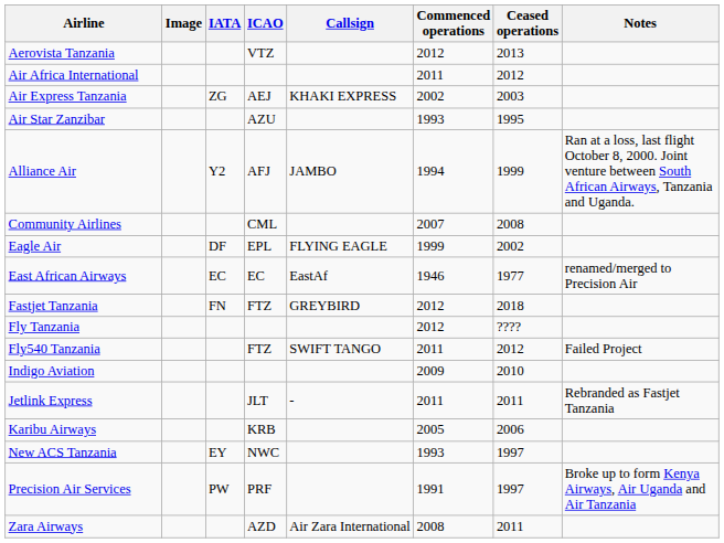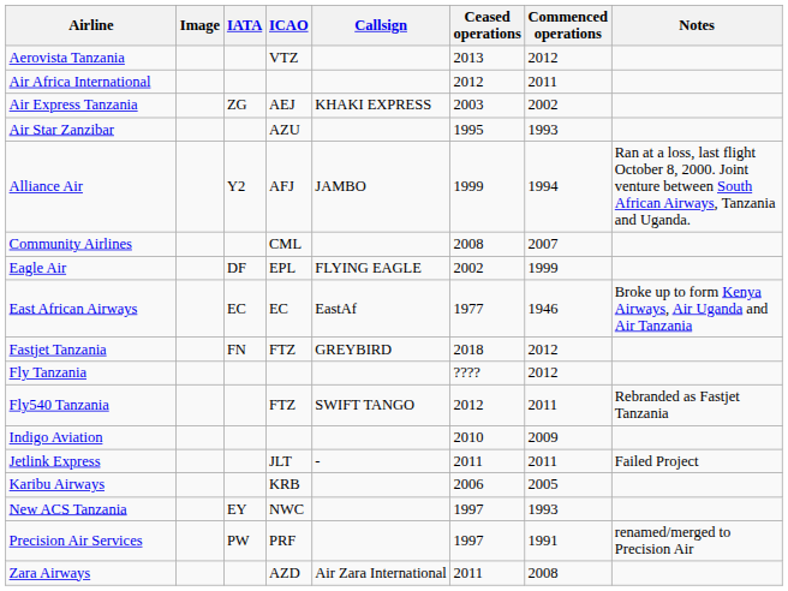 <table class="wikitable sortable" style="border-collapse:collapse; margin:auto;" border="1" cellpadding="3">
 <tr valign="middle">
 <th style="width:175px;">Airline</th>
 <th>Image</th>
 <th><a href='#'>IATA</a></th>
 <th><a href='#'>ICAO</a></th>
 <th><a href='#'>Callsign</a></th>
+<th>Ceased<br>operations</th>
 <th>Commenced<br>operations</th>
-<th>Ceased<br>operations</th>
 <th style="width:175px;">Notes</th>
 </tr>
 <tr>
 <td><a href='#'>Aerovista Tanzania</a></td>
 <td></td>
 <td></td>
 <td>VTZ</td>
 <td></td>
+<td>2013</td>
 <td>2012</td>
-<td>2013</td>
 <td></td>
 </tr>
 <tr>
 <td><a href='#'>Air Africa International</a></td>
 <td></td>
 <td></td>
 <td></td>
 <td></td>
+<td>2012</td>
 <td>2011</td>
-<td>2012</td>
 <td></td>
 </tr>
 <tr>
 <td><a href='#'>Air Express Tanzania</a></td>
 <td></td>
 <td>ZG</td>
 <td>AEJ</td>
 <td>KHAKI EXPRESS</td>
+<td>2003</td>
 <td>2002</td>
-<td>2003</td>
 <td></td>
 </tr>
 <tr>
 <td><a href='#'>Air Star Zanzibar</a></td>
 <td></td>
 <td></td>
 <td>AZU</td>
 <td></td>
+<td>1995</td>
 <td>1993</td>
-<td>1995</td>
 <td></td>
 </tr>
 <tr>
 <td><a href='#'>Alliance Air</a></td>
 <td></td>
 <td>Y2</td>
 <td>AFJ</td>
 <td>JAMBO</td>
+<td>1999</td>
 <td>1994</td>
-<td>1999</td>
 <td>Ran at a loss, last flight October 8, 2000. Joint venture between <a href='#'>South African Airways</a>, Tanzania and Uganda.</td>
 </tr>
 <tr>
 <td><a href='#'>Community Airlines</a></td>
 <td></td>
 <td></td>
 <td>CML</td>
 <td></td>
+<td>2008</td>
 <td>2007</td>
-<td>2008</td>
 <td></td>
 </tr>
 <tr>
 <td><a href='#'>Eagle Air</a></td>
 <td></td>
 <td>DF</td>
 <td>EPL</td>
 <td>FLYING EAGLE</td>
+<td>2002</td>
 <td>1999</td>
-<td>2002</td>
 <td></td>
 </tr>
 <tr>
 <td><a href='#'>East African Airways</a></td>
 <td></td>
 <td>EC</td>
 <td>EC</td>
 <td>EastAf</td>
+<td>1977</td>
 <td>1946</td>
-<td>1977</td>
-<td>renamed/merged to Precision Air</td>
+<td>Broke up to form <a href='#'>Kenya Airways</a>, <a href='#'>Air Uganda</a> and <a href='#'>Air Tanzania</a></td>
 </tr>
 <tr>
 <td><a href='#'>Fastjet Tanzania</a></td>
 <td></td>
 <td>FN</td>
 <td>FTZ</td>
 <td>GREYBIRD</td>
+<td>2018</td>
 <td>2012</td>
-<td>2018</td>
 <td></td>
 </tr>
 <tr>
 <td><a href='#'>Fly Tanzania</a></td>
 <td></td>
 <td></td>
 <td></td>
 <td></td>
+<td>????</td>
 <td>2012</td>
-<td>????</td>
 <td></td>
 </tr>
 <tr>
 <td><a href='#'>Fly540 Tanzania</a></td>
 <td></td>
 <td></td>
 <td>FTZ</td>
 <td>SWIFT TANGO</td>
+<td>2012</td>
 <td>2011</td>
-<td>2012</td>
-<td>Failed Project</td>
+<td>Rebranded as Fastjet Tanzania</td>
 </tr>
 <tr>
 <td><a href='#'>Indigo Aviation</a></td>
 <td></td>
 <td></td>
 <td></td>
 <td></td>
+<td>2010</td>
 <td>2009</td>
-<td>2010</td>
 <td></td>
 </tr>
 <tr>
 <td><a href='#'>Jetlink Express</a></td>
 <td></td>
 <td></td>
 <td>JLT</td>
 <td>-</td>
 <td>2011</td>
 <td>2011</td>
-<td>Rebranded as Fastjet Tanzania</td>
+<td>Failed Project</td>
 </tr>
 <tr>
 <td><a href='#'>Karibu Airways</a></td>
 <td></td>
 <td></td>
 <td>KRB</td>
 <td></td>
+<td>2006</td>
 <td>2005</td>
-<td>2006</td>
 <td></td>
 </tr>
 <tr>
 <td><a href='#'>New ACS Tanzania</a></td>
 <td></td>
 <td>EY</td>
 <td>NWC</td>
 <td></td>
+<td>1997</td>
 <td>1993</td>
-<td>1997</td>
 <td></td>
 </tr>
 <tr>
 <td><a href='#'>Precision Air Services</a></td>
 <td></td>
 <td>PW</td>
 <td>PRF</td>
 <td></td>
+<td>1997</td>
 <td>1991</td>
-<td>1997</td>
-<td>Broke up to form <a href='#'>Kenya Airways</a>, <a href='#'>Air Uganda</a> and <a href='#'>Air Tanzania</a></td>
+<td>renamed/merged to Precision Air</td>
 </tr>
 <tr>
 <td><a href='#'>Zara Airways</a></td>
 <td></td>
 <td></td>
 <td>AZD</td>
 <td>Air Zara International</td>
+<td>2011</td>
 <td>2008</td>
-<td>2011</td>
 <td></td>
 </tr>
 </table>
